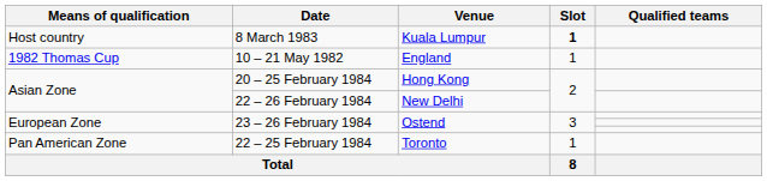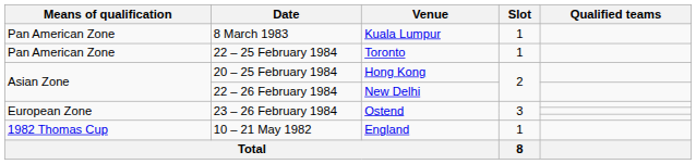 <table class="wikitable" width="900">
 <tr>
 <th width="30%">Means of qualification</th>
 <th width="22%">Date</th>
 <th width="20%">Venue</th>
 <th width="6%">Slot</th>
 <th width="22%">Qualified teams</th>
 </tr>
 <tr>
-<td>Host country</td>
+<td>Pan American Zone</td>
 <td>8 March 1983</td>
 <td><a href='#'>Kuala Lumpur</a></td>
-<td align="center"><strong>1</strong></td>
+<td align="center">1</td>
 <td></td>
 </tr>
 <tr>
-<td><a href='#'>1982 Thomas Cup</a></td>
-<td>10 – 21 May 1982</td>
-<td><a href='#'>England</a></td>
+<td>Pan American Zone</td>
+<td>22 – 25 February 1984</td>
+<td><a href='#'>Toronto</a></td>
 <td align="center">1</td>
 <td></td>
 </tr>
 <tr>
 <td rowspan="2">Asian Zone</td>
 <td>20 – 25 February 1984</td>
 <td><a href='#'>Hong Kong</a></td>
 <td rowspan="2" align="center">2</td>
 <td></td>
 </tr>
 <tr>
 <td>22 – 26 February 1984</td>
 <td><a href='#'>New Delhi</a></td>
 <td></td>
 </tr>
 <tr>
 <td rowspan="3">European Zone</td>
 <td rowspan="3">23 – 26 February 1984</td>
 <td rowspan="3"><a href='#'>Ostend</a></td>
 <td rowspan="3" align="center">3</td>
 <td></td>
 </tr>
 <tr>
 <td></td>
 </tr>
 <tr>
 <td></td>
 </tr>
 <tr>
-<td>Pan American Zone</td>
-<td>22 – 25 February 1984</td>
-<td><a href='#'>Toronto</a></td>
+<td><a href='#'>1982 Thomas Cup</a></td>
+<td>10 – 21 May 1982</td>
+<td><a href='#'>England</a></td>
 <td align="center">1</td>
 <td></td>
 </tr>
 <tr>
 <th colspan="3">Total</th>
 <th>8</th>
 <th></th>
 </tr>
 </table>
